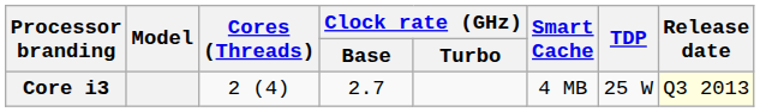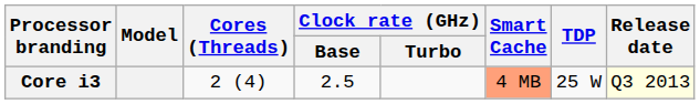 <table class="wikitable sortable nowrap" style="text-align: center;">
 <tr>
 <th class="unsortable" rowspan="2">Processor<br>branding</th>
 <th rowspan="2">Model</th>
 <th class="unsortable" rowspan="2"><a href='#'>Cores</a><br>(<a href='#'>Threads</a>)</th>
 <th colspan="2"><a href='#'>Clock rate</a> (GHz)</th>
 <th class="unsortable" rowspan="2"><a href='#'>Smart<br>Cache</a></th>
 <th rowspan="2"><a href='#'>TDP</a></th>
 <th rowspan="2">Release<br>date</th>
 </tr>
 <tr>
 <th class="unsortable">Base</th>
 <th class="unsortable">Turbo</th>
 </tr>
 <tr>
 <th>Core i3</th>
 <th style="text-align:left;" data-sort-value="sku1"></th>
 <td>2 (4)</td>
-<td>2.7</td>
+<td>2.5</td>
 <td></td>
-<td>4 MB</td>
+<td style="background: lightsalmon;">4 MB</td>
 <td>25 W</td>
 <td style="background: lightyellow;">Q3 2013</td>
 </tr>
 </table>
